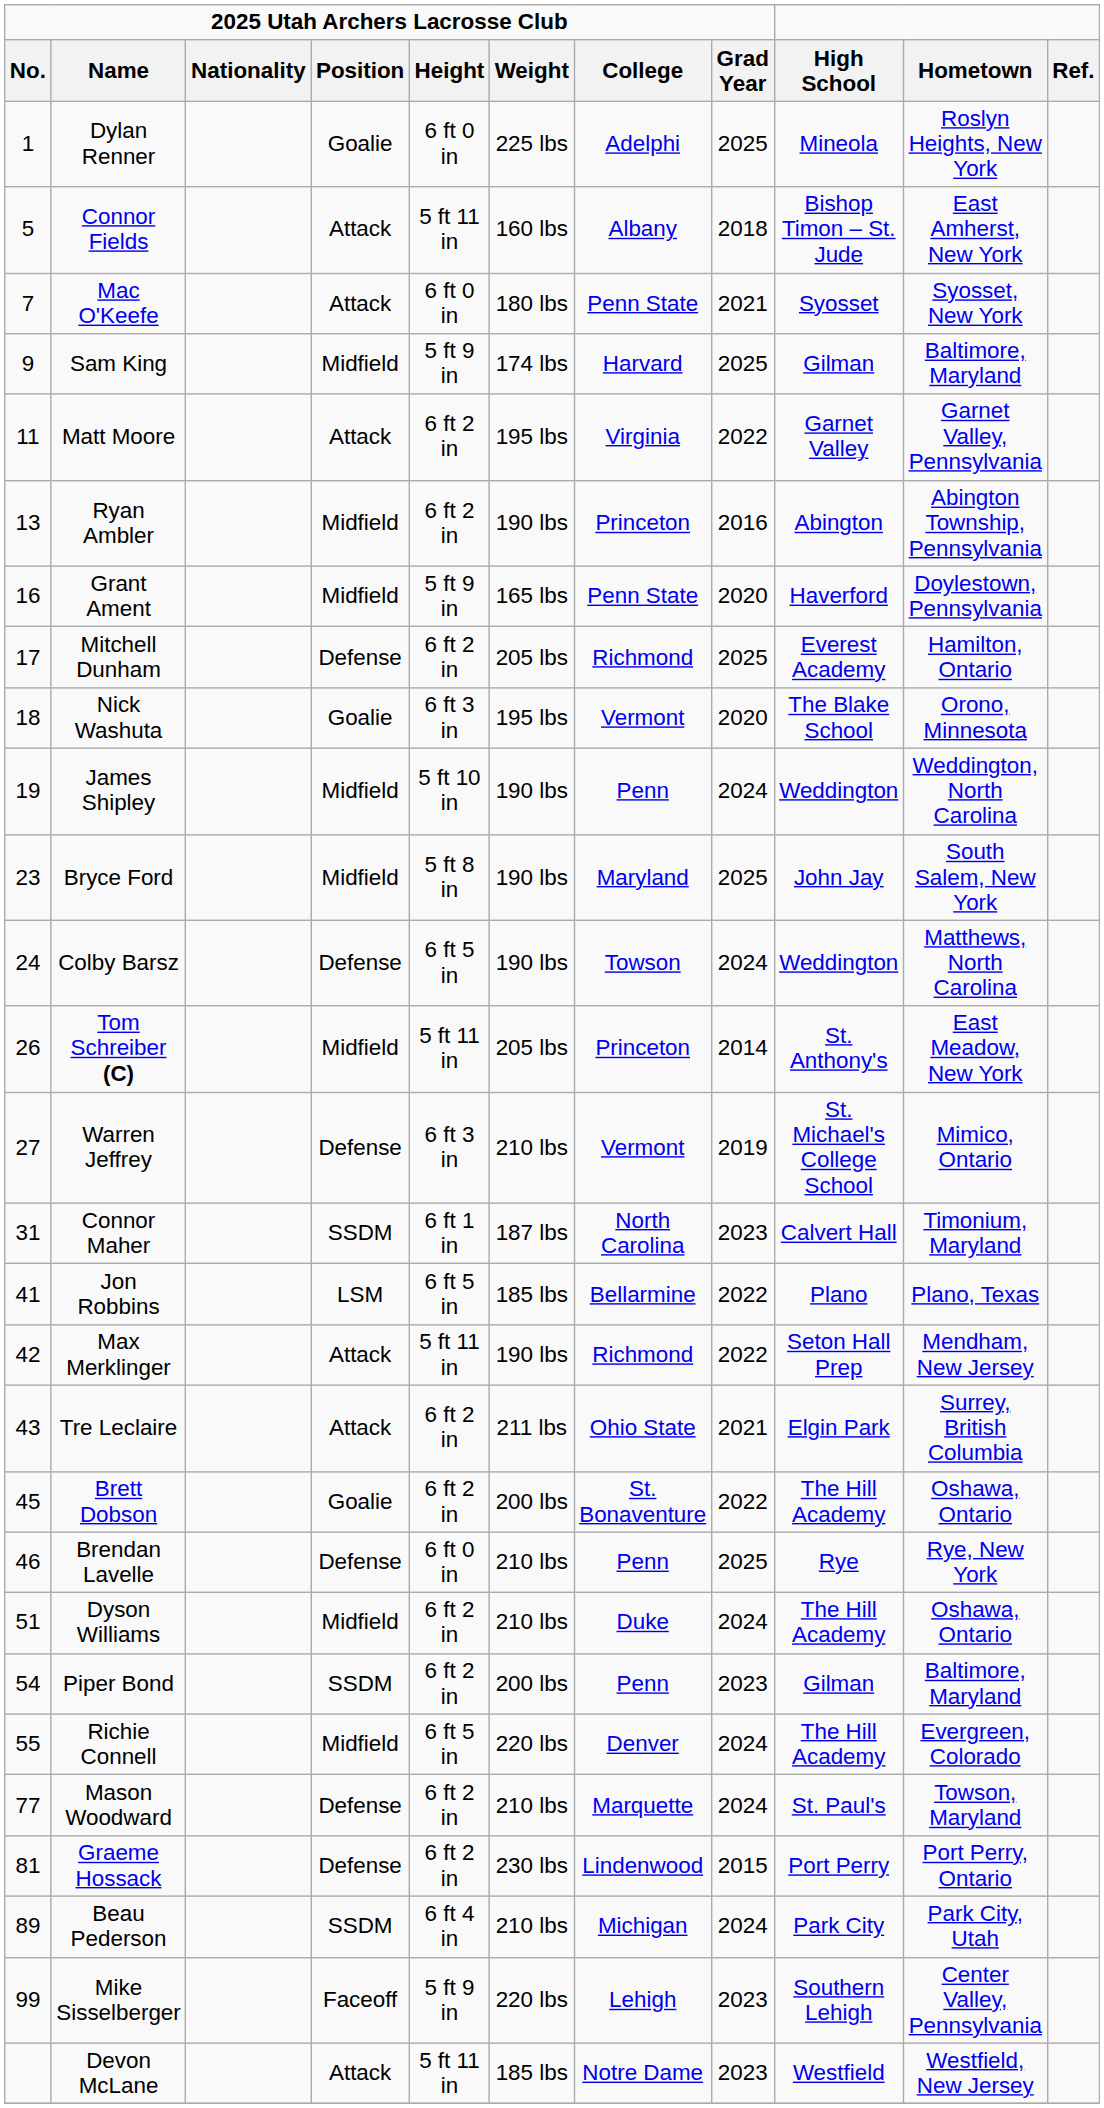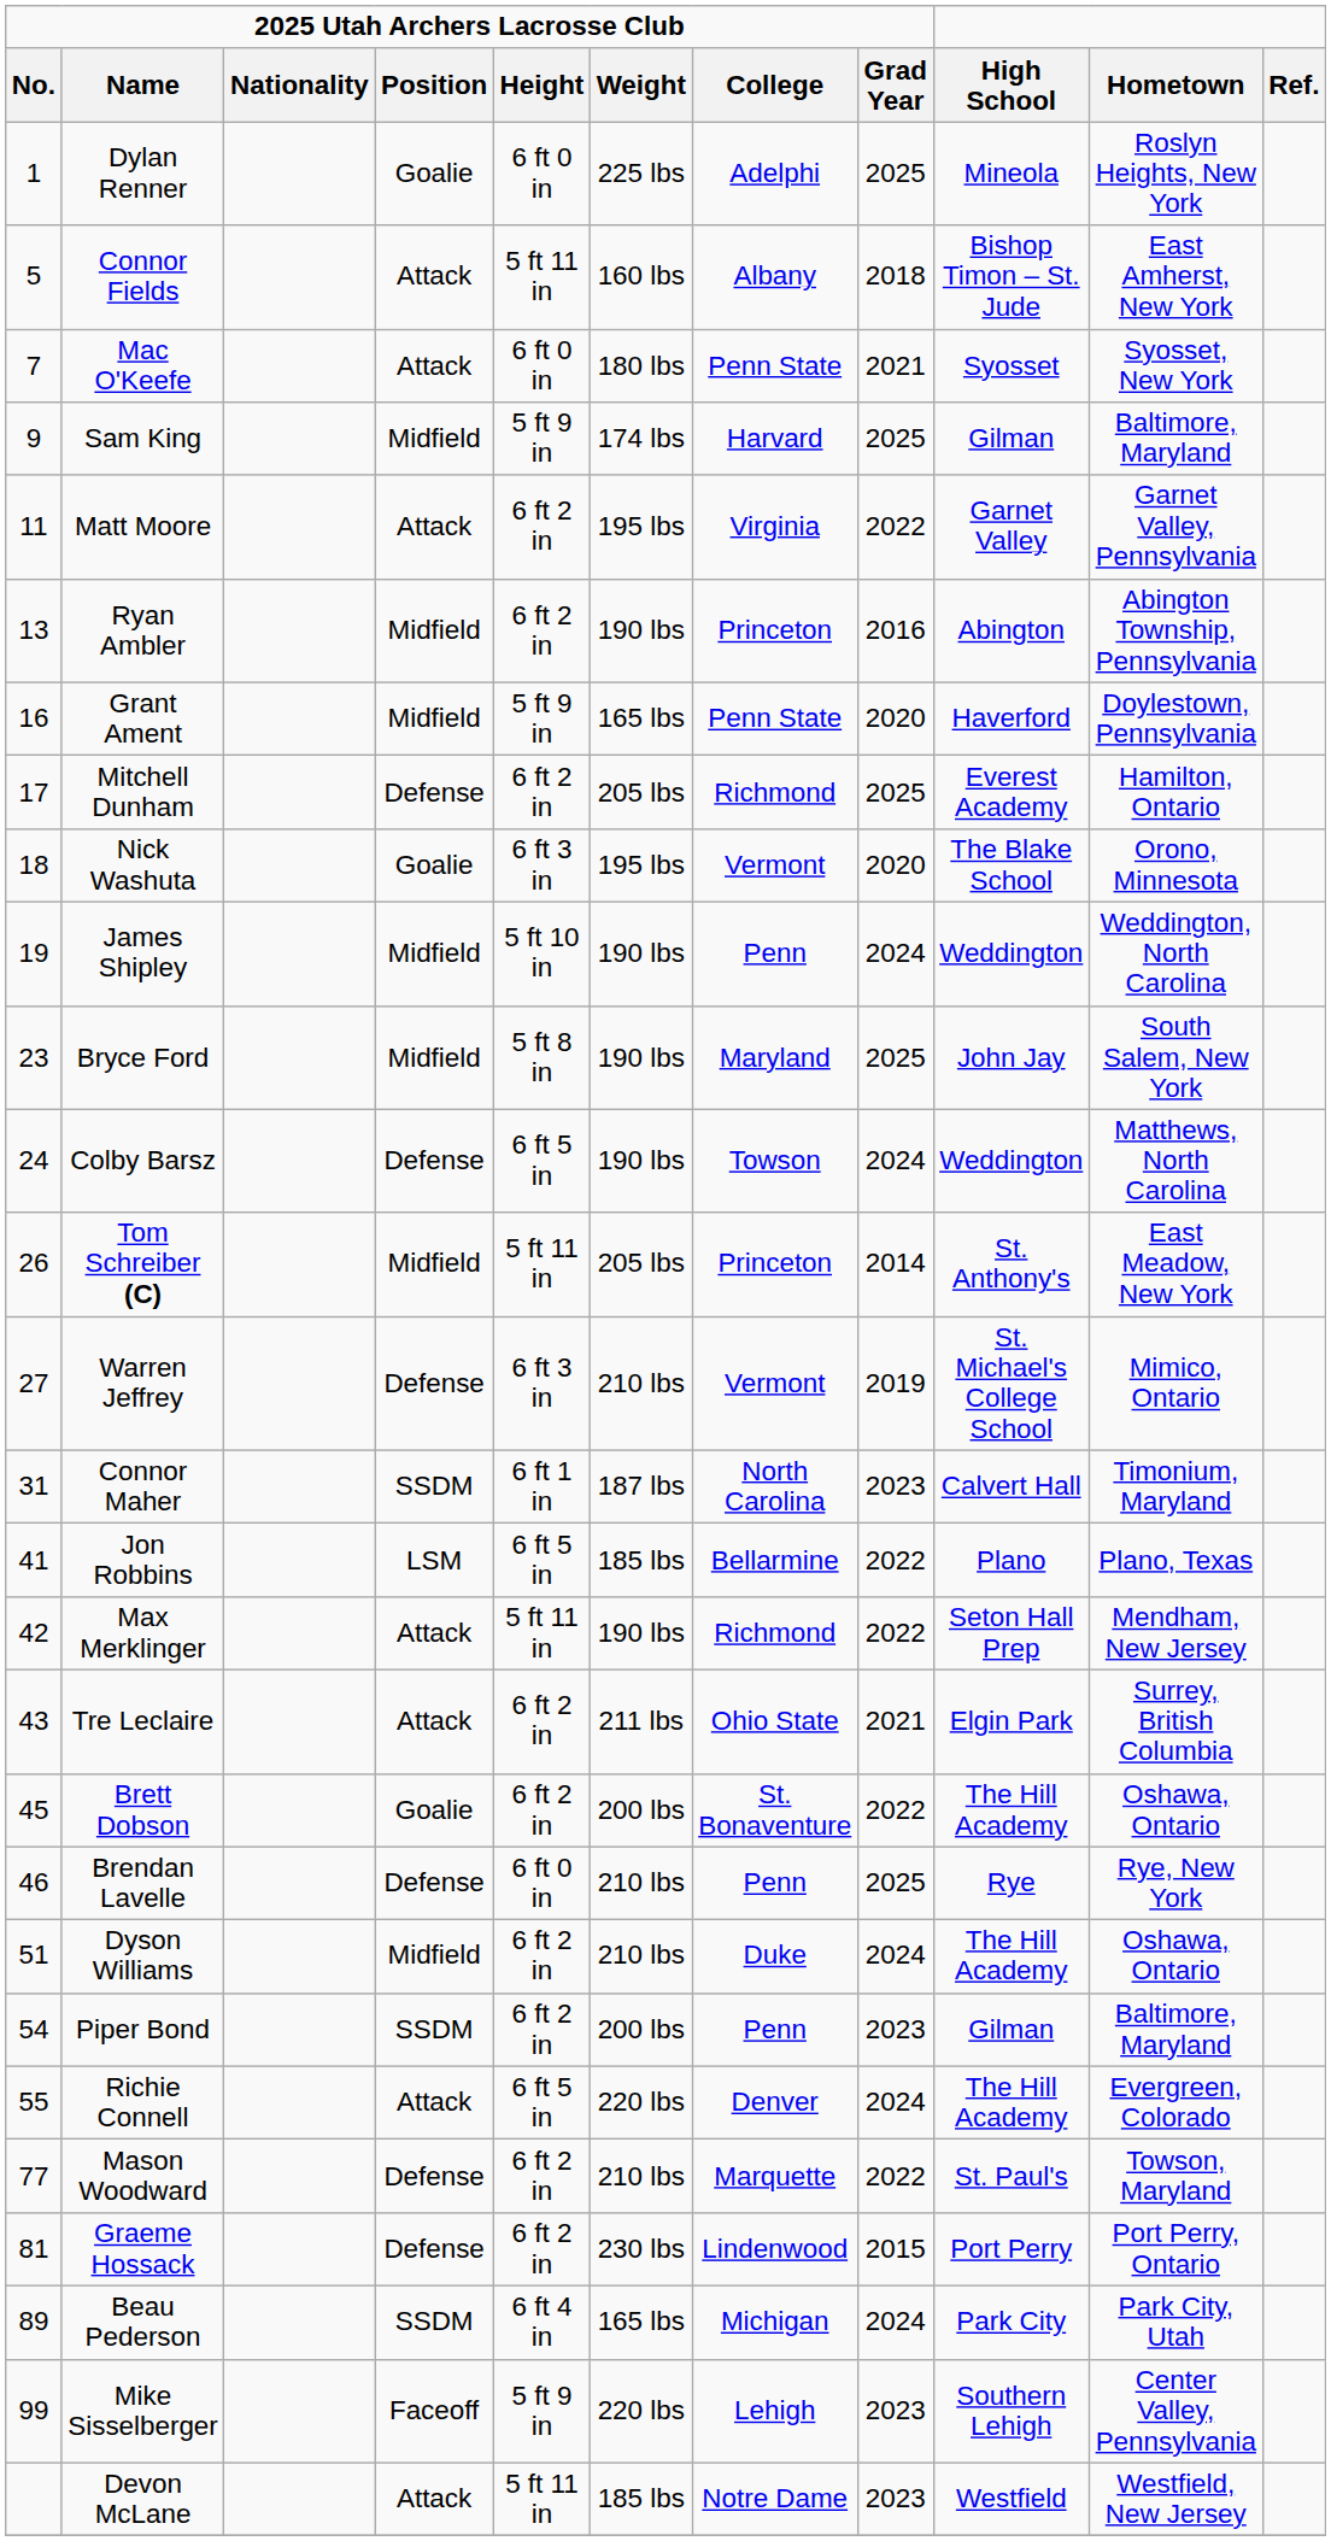 <table class="wikitable" style="text-align:center; width: 70%">
 <tr>
 <td colspan=8><strong>2025 Utah Archers Lacrosse Club</strong></td>
 </tr>
 <tr>
 <th>No.</th>
 <th>Name</th>
 <th>Nationality</th>
 <th>Position</th>
 <th>Height</th>
 <th>Weight</th>
 <th>College</th>
 <th>Grad Year</th>
 <th>High School</th>
 <th>Hometown</th>
 <th>Ref.</th>
 </tr>
 <tr>
 <td>1</td>
 <td>Dylan Renner</td>
 <td></td>
 <td>Goalie</td>
 <td>6 ft 0 in</td>
 <td>225 lbs</td>
 <td><a href='#'>Adelphi</a></td>
 <td>2025</td>
 <td><a href='#'>Mineola</a></td>
 <td><a href='#'>Roslyn Heights, New York</a></td>
 <td></td>
 </tr>
 <tr>
 <td>5</td>
 <td><a href='#'>Connor Fields</a></td>
 <td></td>
 <td>Attack</td>
 <td>5 ft 11 in</td>
 <td>160 lbs</td>
 <td><a href='#'>Albany</a></td>
 <td>2018</td>
 <td><a href='#'>Bishop Timon – St. Jude</a></td>
 <td><a href='#'>East Amherst, New York</a></td>
 <td></td>
 </tr>
 <tr>
 <td>7</td>
 <td><a href='#'>Mac O'Keefe</a></td>
 <td></td>
 <td>Attack</td>
 <td>6 ft 0 in</td>
 <td>180 lbs</td>
 <td><a href='#'>Penn State</a></td>
 <td>2021</td>
 <td><a href='#'>Syosset</a></td>
 <td><a href='#'>Syosset, New York</a></td>
 <td></td>
 </tr>
 <tr>
 <td>9</td>
 <td>Sam King</td>
 <td></td>
 <td>Midfield</td>
 <td>5 ft 9 in</td>
 <td>174 lbs</td>
 <td><a href='#'>Harvard</a></td>
 <td>2025</td>
 <td><a href='#'>Gilman</a></td>
 <td><a href='#'>Baltimore, Maryland</a></td>
 <td></td>
 </tr>
 <tr>
 <td>11</td>
 <td>Matt Moore</td>
 <td></td>
 <td>Attack</td>
 <td>6 ft 2 in</td>
 <td>195 lbs</td>
 <td><a href='#'>Virginia</a></td>
 <td>2022</td>
 <td><a href='#'>Garnet Valley</a></td>
 <td><a href='#'>Garnet Valley, Pennsylvania</a></td>
 <td></td>
 </tr>
 <tr>
 <td>13</td>
 <td>Ryan Ambler</td>
 <td></td>
 <td>Midfield</td>
 <td>6 ft 2 in</td>
 <td>190 lbs</td>
 <td><a href='#'>Princeton</a></td>
 <td>2016</td>
 <td><a href='#'>Abington</a></td>
 <td><a href='#'>Abington Township, Pennsylvania</a></td>
 <td><br></td>
 </tr>
 <tr>
 <td>16</td>
 <td>Grant Ament</td>
 <td></td>
 <td>Midfield</td>
 <td>5 ft 9 in</td>
 <td>165 lbs</td>
 <td><a href='#'>Penn State</a></td>
 <td>2020</td>
 <td><a href='#'>Haverford</a></td>
 <td><a href='#'>Doylestown, Pennsylvania</a></td>
 <td></td>
 </tr>
 <tr>
 <td>17</td>
 <td>Mitchell Dunham</td>
 <td></td>
 <td>Defense</td>
 <td>6 ft 2 in</td>
 <td>205 lbs</td>
 <td><a href='#'>Richmond</a></td>
 <td>2025</td>
 <td><a href='#'>Everest Academy</a></td>
 <td><a href='#'>Hamilton, Ontario</a></td>
 <td></td>
 </tr>
 <tr>
 <td>18</td>
 <td>Nick Washuta</td>
 <td></td>
 <td>Goalie</td>
 <td>6 ft 3 in</td>
 <td>195 lbs</td>
 <td><a href='#'>Vermont</a></td>
 <td>2020</td>
 <td><a href='#'>The Blake School</a></td>
 <td><a href='#'>Orono, Minnesota</a></td>
 <td></td>
 </tr>
 <tr>
 <td>19</td>
 <td>James Shipley</td>
 <td></td>
 <td>Midfield</td>
 <td>5 ft 10 in</td>
 <td>190 lbs</td>
 <td><a href='#'>Penn</a></td>
 <td>2024</td>
 <td><a href='#'>Weddington</a></td>
 <td><a href='#'>Weddington, North Carolina</a></td>
 <td></td>
 </tr>
 <tr>
 <td>23</td>
 <td>Bryce Ford</td>
 <td></td>
 <td>Midfield</td>
 <td>5 ft 8 in</td>
 <td>190 lbs</td>
 <td><a href='#'>Maryland</a></td>
 <td>2025</td>
 <td><a href='#'>John Jay</a></td>
 <td><a href='#'>South Salem, New York</a></td>
 <td></td>
 </tr>
 <tr>
 <td>24</td>
 <td>Colby Barsz</td>
 <td></td>
 <td>Defense</td>
 <td>6 ft 5 in</td>
 <td>190 lbs</td>
 <td><a href='#'>Towson</a></td>
 <td>2024</td>
 <td><a href='#'>Weddington</a></td>
 <td><a href='#'>Matthews, North Carolina</a></td>
 <td></td>
 </tr>
 <tr>
 <td>26</td>
 <td><a href='#'>Tom Schreiber</a> <strong>(C)</strong></td>
 <td></td>
 <td>Midfield</td>
 <td>5 ft 11 in</td>
 <td>205 lbs</td>
 <td><a href='#'>Princeton</a></td>
 <td>2014</td>
 <td><a href='#'>St. Anthony's</a></td>
 <td><a href='#'>East Meadow, New York</a></td>
 <td><br></td>
 </tr>
 <tr>
 <td>27</td>
 <td>Warren Jeffrey</td>
 <td></td>
 <td>Defense</td>
 <td>6 ft 3 in</td>
 <td>210 lbs</td>
 <td><a href='#'>Vermont</a></td>
 <td>2019</td>
 <td><a href='#'>St. Michael's College School</a></td>
 <td><a href='#'>Mimico, Ontario</a></td>
 <td></td>
 </tr>
 <tr>
 <td>31</td>
 <td>Connor Maher</td>
 <td></td>
 <td>SSDM</td>
 <td>6 ft 1 in</td>
 <td>187 lbs</td>
 <td><a href='#'>North Carolina</a></td>
 <td>2023</td>
 <td><a href='#'>Calvert Hall</a></td>
 <td><a href='#'>Timonium, Maryland</a></td>
 <td></td>
 </tr>
 <tr>
 <td>41</td>
 <td>Jon Robbins</td>
 <td></td>
 <td>LSM</td>
 <td>6 ft 5 in</td>
 <td>185 lbs</td>
 <td><a href='#'>Bellarmine</a></td>
 <td>2022</td>
 <td><a href='#'>Plano</a></td>
 <td><a href='#'>Plano, Texas</a></td>
 <td></td>
 </tr>
 <tr>
 <td>42</td>
 <td>Max Merklinger</td>
 <td></td>
 <td>Attack</td>
 <td>5 ft 11 in</td>
 <td>190 lbs</td>
 <td><a href='#'>Richmond</a></td>
 <td>2022</td>
 <td><a href='#'>Seton Hall Prep</a></td>
 <td><a href='#'>Mendham, New Jersey</a></td>
 <td></td>
 </tr>
 <tr>
 <td>43</td>
 <td>Tre Leclaire</td>
 <td></td>
 <td>Attack</td>
 <td>6 ft 2 in</td>
 <td>211 lbs</td>
 <td><a href='#'>Ohio State</a></td>
 <td>2021</td>
 <td><a href='#'>Elgin Park</a></td>
 <td><a href='#'>Surrey, British Columbia</a></td>
 <td></td>
 </tr>
 <tr>
 <td>45</td>
 <td><a href='#'>Brett Dobson</a></td>
 <td></td>
 <td>Goalie</td>
 <td>6 ft 2 in</td>
 <td>200 lbs</td>
 <td><a href='#'>St. Bonaventure</a></td>
 <td>2022</td>
 <td><a href='#'>The Hill Academy</a></td>
 <td><a href='#'>Oshawa, Ontario</a></td>
 <td></td>
 </tr>
 <tr>
 <td>46</td>
 <td>Brendan Lavelle</td>
 <td></td>
 <td>Defense</td>
 <td>6 ft 0 in</td>
 <td>210 lbs</td>
 <td><a href='#'>Penn</a></td>
 <td>2025</td>
 <td><a href='#'>Rye</a></td>
 <td><a href='#'>Rye, New York</a></td>
 <td></td>
 </tr>
 <tr>
 <td>51</td>
 <td>Dyson Williams</td>
 <td></td>
 <td>Midfield</td>
 <td>6 ft 2 in</td>
 <td>210 lbs</td>
 <td><a href='#'>Duke</a></td>
 <td>2024</td>
 <td><a href='#'>The Hill Academy</a></td>
 <td><a href='#'>Oshawa, Ontario</a></td>
 <td></td>
 </tr>
 <tr>
 <td>54</td>
 <td>Piper Bond</td>
 <td></td>
 <td>SSDM</td>
 <td>6 ft 2 in</td>
 <td>200 lbs</td>
 <td><a href='#'>Penn</a></td>
 <td>2023</td>
 <td><a href='#'>Gilman</a></td>
 <td><a href='#'>Baltimore, Maryland</a></td>
 <td></td>
 </tr>
 <tr>
 <td>55</td>
 <td>Richie Connell</td>
 <td></td>
-<td>Midfield</td>
+<td>Attack</td>
 <td>6 ft 5 in</td>
 <td>220 lbs</td>
 <td><a href='#'>Denver</a></td>
 <td>2024</td>
 <td><a href='#'>The Hill Academy</a></td>
 <td><a href='#'>Evergreen, Colorado</a></td>
 <td></td>
 </tr>
 <tr>
 <td>77</td>
 <td>Mason Woodward</td>
 <td></td>
 <td>Defense</td>
 <td>6 ft 2 in</td>
 <td>210 lbs</td>
 <td><a href='#'>Marquette</a></td>
-<td>2024</td>
+<td>2022</td>
 <td><a href='#'>St. Paul's</a></td>
 <td><a href='#'>Towson, Maryland</a></td>
 <td></td>
 </tr>
 <tr>
 <td>81</td>
 <td><a href='#'>Graeme Hossack</a></td>
 <td></td>
 <td>Defense</td>
 <td>6 ft 2 in</td>
 <td>230 lbs</td>
 <td><a href='#'>Lindenwood</a></td>
 <td>2015</td>
 <td><a href='#'>Port Perry</a></td>
 <td><a href='#'>Port Perry, Ontario</a></td>
 <td></td>
 </tr>
 <tr>
 <td>89</td>
 <td>Beau Pederson</td>
 <td></td>
 <td>SSDM</td>
 <td>6 ft 4 in</td>
-<td>210 lbs</td>
+<td>165 lbs</td>
 <td><a href='#'>Michigan</a></td>
 <td>2024</td>
 <td><a href='#'>Park City</a></td>
 <td><a href='#'>Park City, Utah</a></td>
 <td></td>
 </tr>
 <tr>
 <td>99</td>
 <td>Mike Sisselberger</td>
 <td></td>
 <td>Faceoff</td>
 <td>5 ft 9 in</td>
 <td>220 lbs</td>
 <td><a href='#'>Lehigh</a></td>
 <td>2023</td>
 <td><a href='#'>Southern Lehigh</a></td>
 <td><a href='#'>Center Valley, Pennsylvania</a></td>
 <td></td>
 </tr>
 <tr>
 <td></td>
 <td>Devon McLane</td>
 <td></td>
 <td>Attack</td>
 <td>5 ft 11 in</td>
 <td>185 lbs</td>
 <td><a href='#'>Notre Dame</a></td>
 <td>2023</td>
 <td><a href='#'>Westfield</a></td>
 <td><a href='#'>Westfield, New Jersey</a></td>
 <td></td>
 </tr>
 <tr>
 </tr>
 </table>
